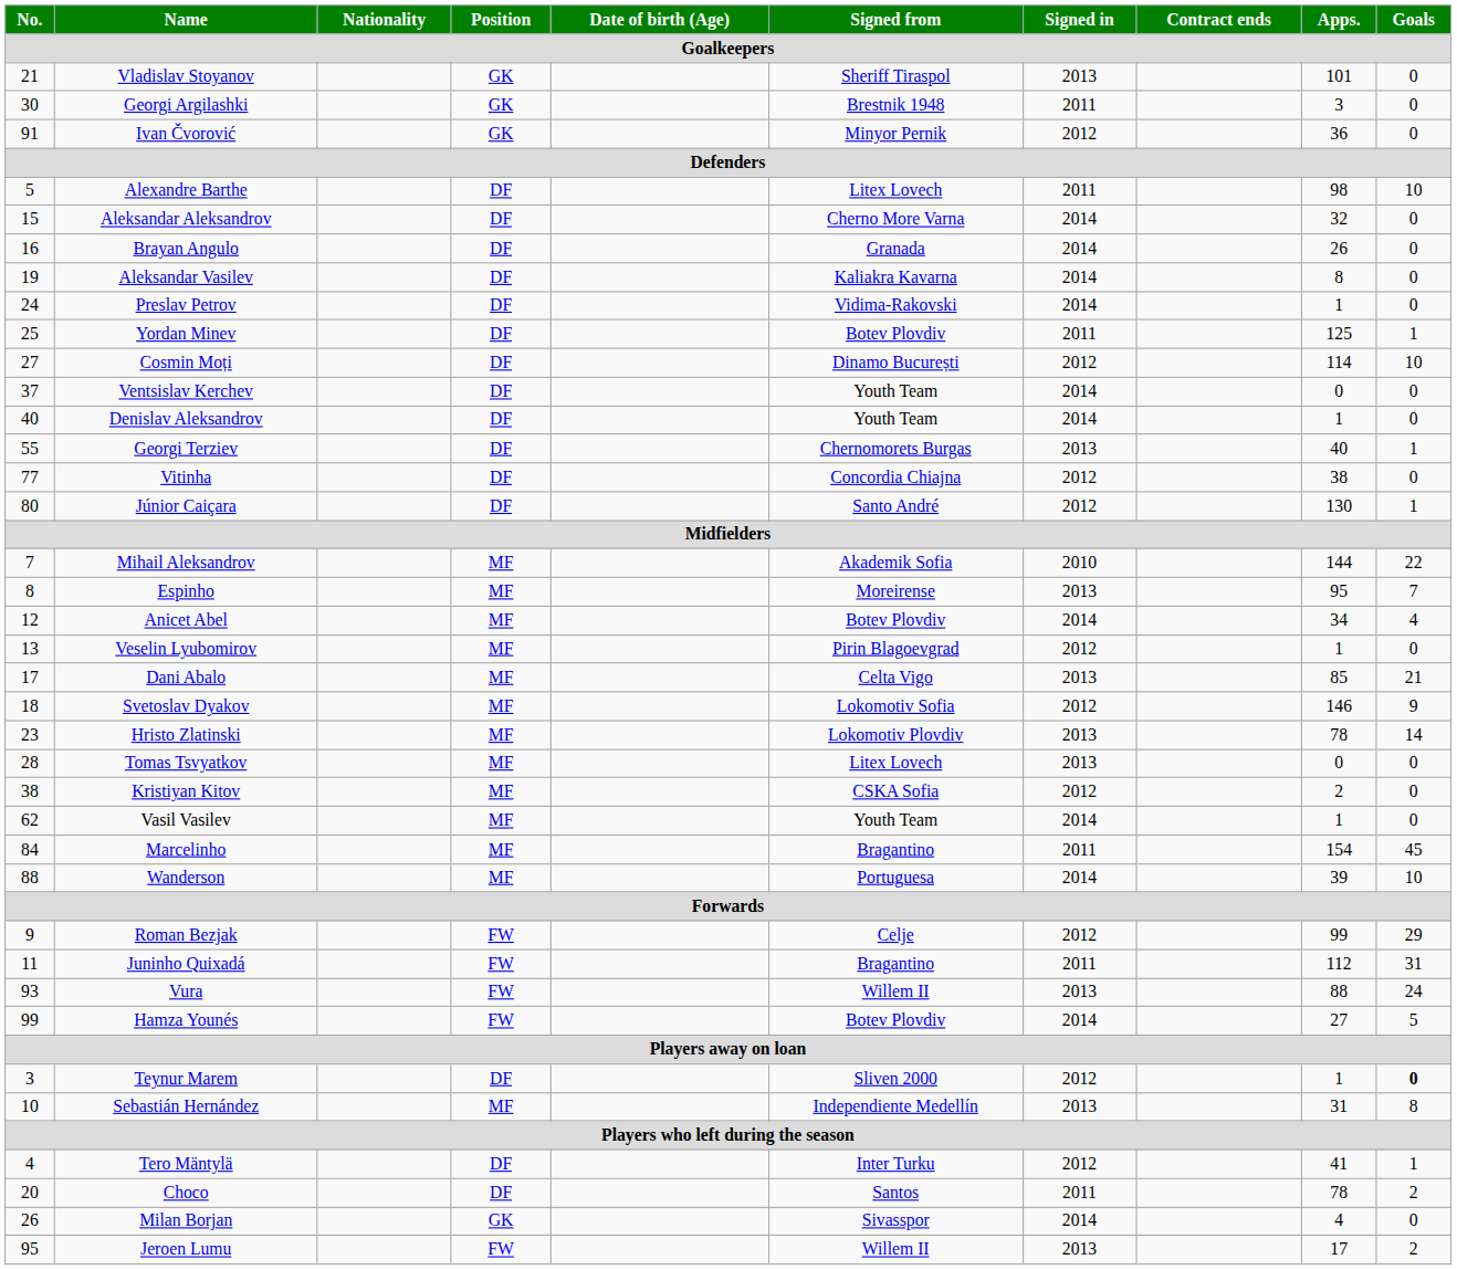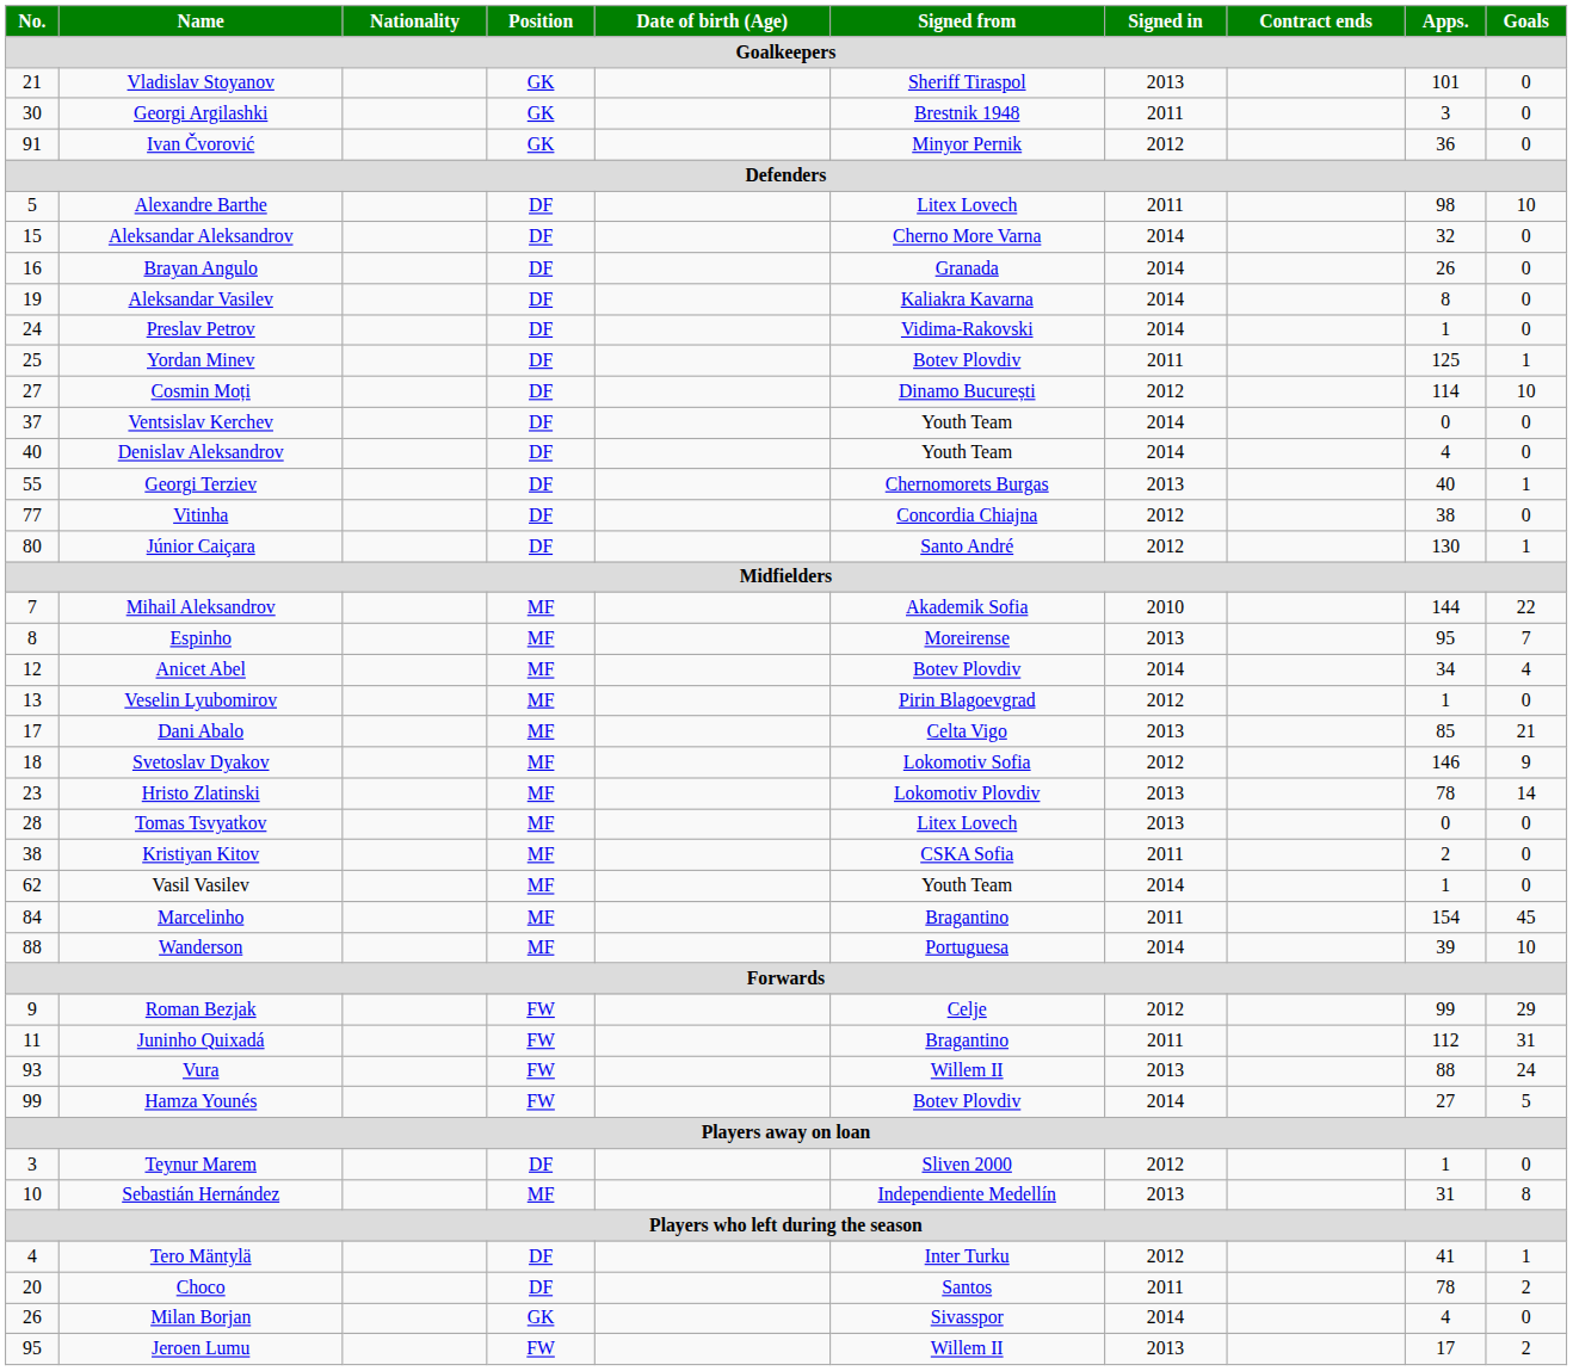 <table class="wikitable"  style="text-align:center; font-size:90%; width:95%;">
 <tr>
 <th style="background:green; color:white; text-align:center;">No.</th>
 <th style="background:green; color:white; text-align:center;">Name</th>
 <th style="background:green; color:white; text-align:center;">Nationality</th>
 <th style="background:green; color:white; text-align:center;">Position</th>
 <th style="background:green; color:white; text-align:center;">Date of birth (Age)</th>
 <th style="background:green; color:white; text-align:center;">Signed from</th>
 <th style="background:green; color:white; text-align:center;">Signed in</th>
 <th style="background:green; color:white; text-align:center;">Contract ends</th>
 <th style="background:green; color:white; text-align:center;">Apps.</th>
 <th style="background:green; color:white; text-align:center;">Goals</th>
 </tr>
 <tr>
 <th colspan="11"  style="background:#dcdcdc; text-align:center;">Goalkeepers</th>
 </tr>
 <tr>
 <td>21</td>
 <td><a href='#'>Vladislav Stoyanov</a></td>
 <td></td>
 <td><a href='#'>GK</a></td>
 <td></td>
 <td><a href='#'>Sheriff Tiraspol</a></td>
 <td>2013</td>
 <td></td>
 <td>101</td>
 <td>0</td>
 </tr>
 <tr>
 <td>30</td>
 <td><a href='#'>Georgi Argilashki</a></td>
 <td></td>
 <td><a href='#'>GK</a></td>
 <td></td>
 <td><a href='#'>Brestnik 1948</a></td>
 <td>2011</td>
 <td></td>
 <td>3</td>
 <td>0</td>
 </tr>
 <tr>
 <td>91</td>
 <td><a href='#'>Ivan Čvorović</a></td>
 <td></td>
 <td><a href='#'>GK</a></td>
 <td></td>
 <td><a href='#'>Minyor Pernik</a></td>
 <td>2012</td>
 <td></td>
 <td>36</td>
 <td>0</td>
 </tr>
 <tr>
 <th colspan="11"  style="background:#dcdcdc; text-align:center;">Defenders</th>
 </tr>
 <tr>
 <td>5</td>
 <td><a href='#'>Alexandre Barthe</a></td>
 <td></td>
 <td><a href='#'>DF</a></td>
 <td></td>
 <td><a href='#'>Litex Lovech</a></td>
 <td>2011</td>
 <td></td>
 <td>98</td>
 <td>10</td>
 </tr>
 <tr>
 <td>15</td>
 <td><a href='#'>Aleksandar Aleksandrov</a></td>
 <td></td>
 <td><a href='#'>DF</a></td>
 <td></td>
 <td><a href='#'>Cherno More Varna</a></td>
 <td>2014</td>
 <td></td>
 <td>32</td>
 <td>0</td>
 </tr>
 <tr>
 <td>16</td>
 <td><a href='#'>Brayan Angulo</a></td>
 <td></td>
 <td><a href='#'>DF</a></td>
 <td></td>
 <td><a href='#'>Granada</a></td>
 <td>2014</td>
 <td></td>
 <td>26</td>
 <td>0</td>
 </tr>
 <tr>
 <td>19</td>
 <td><a href='#'>Aleksandar Vasilev</a></td>
 <td></td>
 <td><a href='#'>DF</a></td>
 <td></td>
 <td><a href='#'>Kaliakra Kavarna</a></td>
 <td>2014</td>
 <td></td>
 <td>8</td>
 <td>0</td>
 </tr>
 <tr>
 <td>24</td>
 <td><a href='#'>Preslav Petrov</a></td>
 <td></td>
 <td><a href='#'>DF</a></td>
 <td></td>
 <td><a href='#'>Vidima-Rakovski</a></td>
 <td>2014</td>
 <td></td>
 <td>1</td>
 <td>0</td>
 </tr>
 <tr>
 <td>25</td>
 <td><a href='#'>Yordan Minev</a></td>
 <td></td>
 <td><a href='#'>DF</a></td>
 <td></td>
 <td><a href='#'>Botev Plovdiv</a></td>
 <td>2011</td>
 <td></td>
 <td>125</td>
 <td>1</td>
 </tr>
 <tr>
 <td>27</td>
 <td><a href='#'>Cosmin Moți</a></td>
 <td></td>
 <td><a href='#'>DF</a></td>
 <td></td>
 <td><a href='#'>Dinamo București</a></td>
 <td>2012</td>
 <td></td>
 <td>114</td>
 <td>10</td>
 </tr>
 <tr>
 <td>37</td>
 <td><a href='#'>Ventsislav Kerchev</a></td>
 <td></td>
 <td><a href='#'>DF</a></td>
 <td></td>
 <td>Youth Team</td>
 <td>2014</td>
 <td></td>
 <td>0</td>
 <td>0</td>
 </tr>
 <tr>
 <td>40</td>
 <td><a href='#'>Denislav Aleksandrov</a></td>
 <td></td>
 <td><a href='#'>DF</a></td>
 <td></td>
 <td>Youth Team</td>
 <td>2014</td>
 <td></td>
-<td>1</td>
+<td>4</td>
 <td>0</td>
 </tr>
 <tr>
 <td>55</td>
 <td><a href='#'>Georgi Terziev</a></td>
 <td></td>
 <td><a href='#'>DF</a></td>
 <td></td>
 <td><a href='#'>Chernomorets Burgas</a></td>
 <td>2013</td>
 <td></td>
 <td>40</td>
 <td>1</td>
 </tr>
 <tr>
 <td>77</td>
 <td><a href='#'>Vitinha</a></td>
 <td></td>
 <td><a href='#'>DF</a></td>
 <td></td>
 <td><a href='#'>Concordia Chiajna</a></td>
 <td>2012</td>
 <td></td>
 <td>38</td>
 <td>0</td>
 </tr>
 <tr>
 <td>80</td>
 <td><a href='#'>Júnior Caiçara</a></td>
 <td></td>
 <td><a href='#'>DF</a></td>
 <td></td>
 <td><a href='#'>Santo André</a></td>
 <td>2012</td>
 <td></td>
 <td>130</td>
 <td>1</td>
 </tr>
 <tr>
 <th colspan="11"  style="background:#dcdcdc; text-align:center;">Midfielders</th>
 </tr>
 <tr>
 <td>7</td>
 <td><a href='#'>Mihail Aleksandrov</a></td>
 <td></td>
 <td><a href='#'>MF</a></td>
 <td></td>
 <td><a href='#'>Akademik Sofia</a></td>
 <td>2010</td>
 <td></td>
 <td>144</td>
 <td>22</td>
 </tr>
 <tr>
 <td>8</td>
 <td><a href='#'>Espinho</a></td>
 <td></td>
 <td><a href='#'>MF</a></td>
 <td></td>
 <td><a href='#'>Moreirense</a></td>
 <td>2013</td>
 <td></td>
 <td>95</td>
 <td>7</td>
 </tr>
 <tr>
 <td>12</td>
 <td><a href='#'>Anicet Abel</a></td>
 <td></td>
 <td><a href='#'>MF</a></td>
 <td></td>
 <td><a href='#'>Botev Plovdiv</a></td>
 <td>2014</td>
 <td></td>
 <td>34</td>
 <td>4</td>
 </tr>
 <tr>
 <td>13</td>
 <td><a href='#'>Veselin Lyubomirov</a></td>
 <td></td>
 <td><a href='#'>MF</a></td>
 <td></td>
 <td><a href='#'>Pirin Blagoevgrad</a></td>
 <td>2012</td>
 <td></td>
 <td>1</td>
 <td>0</td>
 </tr>
 <tr>
 <td>17</td>
 <td><a href='#'>Dani Abalo</a></td>
 <td></td>
 <td><a href='#'>MF</a></td>
 <td></td>
 <td><a href='#'>Celta Vigo</a></td>
 <td>2013</td>
 <td></td>
 <td>85</td>
 <td>21</td>
 </tr>
 <tr>
 <td>18</td>
 <td><a href='#'>Svetoslav Dyakov</a></td>
 <td></td>
 <td><a href='#'>MF</a></td>
 <td></td>
 <td><a href='#'>Lokomotiv Sofia</a></td>
 <td>2012</td>
 <td></td>
 <td>146</td>
 <td>9</td>
 </tr>
 <tr>
 <td>23</td>
 <td><a href='#'>Hristo Zlatinski</a></td>
 <td></td>
 <td><a href='#'>MF</a></td>
 <td></td>
 <td><a href='#'>Lokomotiv Plovdiv</a></td>
 <td>2013</td>
 <td></td>
 <td>78</td>
 <td>14</td>
 </tr>
 <tr>
 <td>28</td>
 <td><a href='#'>Tomas Tsvyatkov</a></td>
 <td></td>
 <td><a href='#'>MF</a></td>
 <td></td>
 <td><a href='#'>Litex Lovech</a></td>
 <td>2013</td>
 <td></td>
 <td>0</td>
 <td>0</td>
 </tr>
 <tr>
 <td>38</td>
 <td><a href='#'>Kristiyan Kitov</a></td>
 <td></td>
 <td><a href='#'>MF</a></td>
 <td></td>
 <td><a href='#'>CSKA Sofia</a></td>
-<td>2012</td>
+<td>2011</td>
 <td></td>
 <td>2</td>
 <td>0</td>
 </tr>
 <tr>
 <td>62</td>
 <td>Vasil Vasilev</td>
 <td></td>
 <td><a href='#'>MF</a></td>
 <td></td>
 <td>Youth Team</td>
 <td>2014</td>
 <td></td>
 <td>1</td>
 <td>0</td>
 </tr>
 <tr>
 <td>84</td>
 <td><a href='#'>Marcelinho</a></td>
 <td></td>
 <td><a href='#'>MF</a></td>
 <td></td>
 <td><a href='#'>Bragantino</a></td>
 <td>2011</td>
 <td></td>
 <td>154</td>
 <td>45</td>
 </tr>
 <tr>
 <td>88</td>
 <td><a href='#'>Wanderson</a></td>
 <td></td>
 <td><a href='#'>MF</a></td>
 <td></td>
 <td><a href='#'>Portuguesa</a></td>
 <td>2014</td>
 <td></td>
 <td>39</td>
 <td>10</td>
 </tr>
 <tr>
 <th colspan="11"  style="background:#dcdcdc; text-align:center;">Forwards</th>
 </tr>
 <tr>
 <td>9</td>
 <td><a href='#'>Roman Bezjak</a></td>
 <td></td>
 <td><a href='#'>FW</a></td>
 <td></td>
 <td><a href='#'>Celje</a></td>
 <td>2012</td>
 <td></td>
 <td>99</td>
 <td>29</td>
 </tr>
 <tr>
 <td>11</td>
 <td><a href='#'>Juninho Quixadá</a></td>
 <td></td>
 <td><a href='#'>FW</a></td>
 <td></td>
 <td><a href='#'>Bragantino</a></td>
 <td>2011</td>
 <td></td>
 <td>112</td>
 <td>31</td>
 </tr>
 <tr>
 <td>93</td>
 <td><a href='#'>Vura</a></td>
 <td></td>
 <td><a href='#'>FW</a></td>
 <td></td>
 <td><a href='#'>Willem II</a></td>
 <td>2013</td>
 <td></td>
 <td>88</td>
 <td>24</td>
 </tr>
 <tr>
 <td>99</td>
 <td><a href='#'>Hamza Younés</a></td>
 <td></td>
 <td><a href='#'>FW</a></td>
 <td></td>
 <td><a href='#'>Botev Plovdiv</a></td>
 <td>2014</td>
 <td></td>
 <td>27</td>
 <td>5</td>
 </tr>
 <tr>
 <th colspan="11"  style="background:#dcdcdc; text-align:center;">Players away on loan</th>
 </tr>
 <tr>
 <td>3</td>
 <td><a href='#'>Teynur Marem</a></td>
 <td></td>
 <td><a href='#'>DF</a></td>
 <td></td>
 <td><a href='#'>Sliven 2000</a></td>
 <td>2012</td>
 <td></td>
 <td>1</td>
-<td><strong>0</strong></td>
+<td>0</td>
 </tr>
 <tr>
 <td>10</td>
 <td><a href='#'>Sebastián Hernández</a></td>
 <td></td>
 <td><a href='#'>MF</a></td>
 <td></td>
 <td><a href='#'>Independiente Medellín</a></td>
 <td>2013</td>
 <td></td>
 <td>31</td>
 <td>8</td>
 </tr>
 <tr>
 <th colspan="11"  style="background:#dcdcdc; text-align:center;">Players who left during the season</th>
 </tr>
 <tr>
 <td>4</td>
 <td><a href='#'>Tero Mäntylä</a></td>
 <td></td>
 <td><a href='#'>DF</a></td>
 <td></td>
 <td><a href='#'>Inter Turku</a></td>
 <td>2012</td>
 <td></td>
 <td>41</td>
 <td>1</td>
 </tr>
 <tr>
 <td>20</td>
 <td><a href='#'>Choco</a></td>
 <td></td>
 <td><a href='#'>DF</a></td>
 <td></td>
 <td><a href='#'>Santos</a></td>
 <td>2011</td>
 <td></td>
 <td>78</td>
 <td>2</td>
 </tr>
 <tr>
 <td>26</td>
 <td><a href='#'>Milan Borjan</a></td>
 <td></td>
 <td><a href='#'>GK</a></td>
 <td></td>
 <td><a href='#'>Sivasspor</a></td>
 <td>2014</td>
 <td></td>
 <td>4</td>
 <td>0</td>
 </tr>
 <tr>
 <td>95</td>
 <td><a href='#'>Jeroen Lumu</a></td>
 <td></td>
 <td><a href='#'>FW</a></td>
 <td></td>
 <td><a href='#'>Willem II</a></td>
 <td>2013</td>
 <td></td>
 <td>17</td>
 <td>2</td>
 </tr>
 </table>
